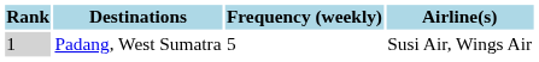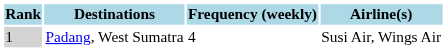 <table class="sortable" style="font-size:89%; align=center;">
 <tr style="background:lightblue;">
 <th>Rank</th>
 <th>Destinations</th>
 <th>Frequency (weekly)</th>
 <th>Airline(s)</th>
 </tr>
 <tr>
 <td style="background: lightgrey;">1</td>
 <td> <a href='#'>Padang</a>, West Sumatra</td>
-<td>5</td>
+<td>4</td>
 <td>Susi Air, Wings Air</td>
 </tr>
 <tr>
 </tr>
 </table>
